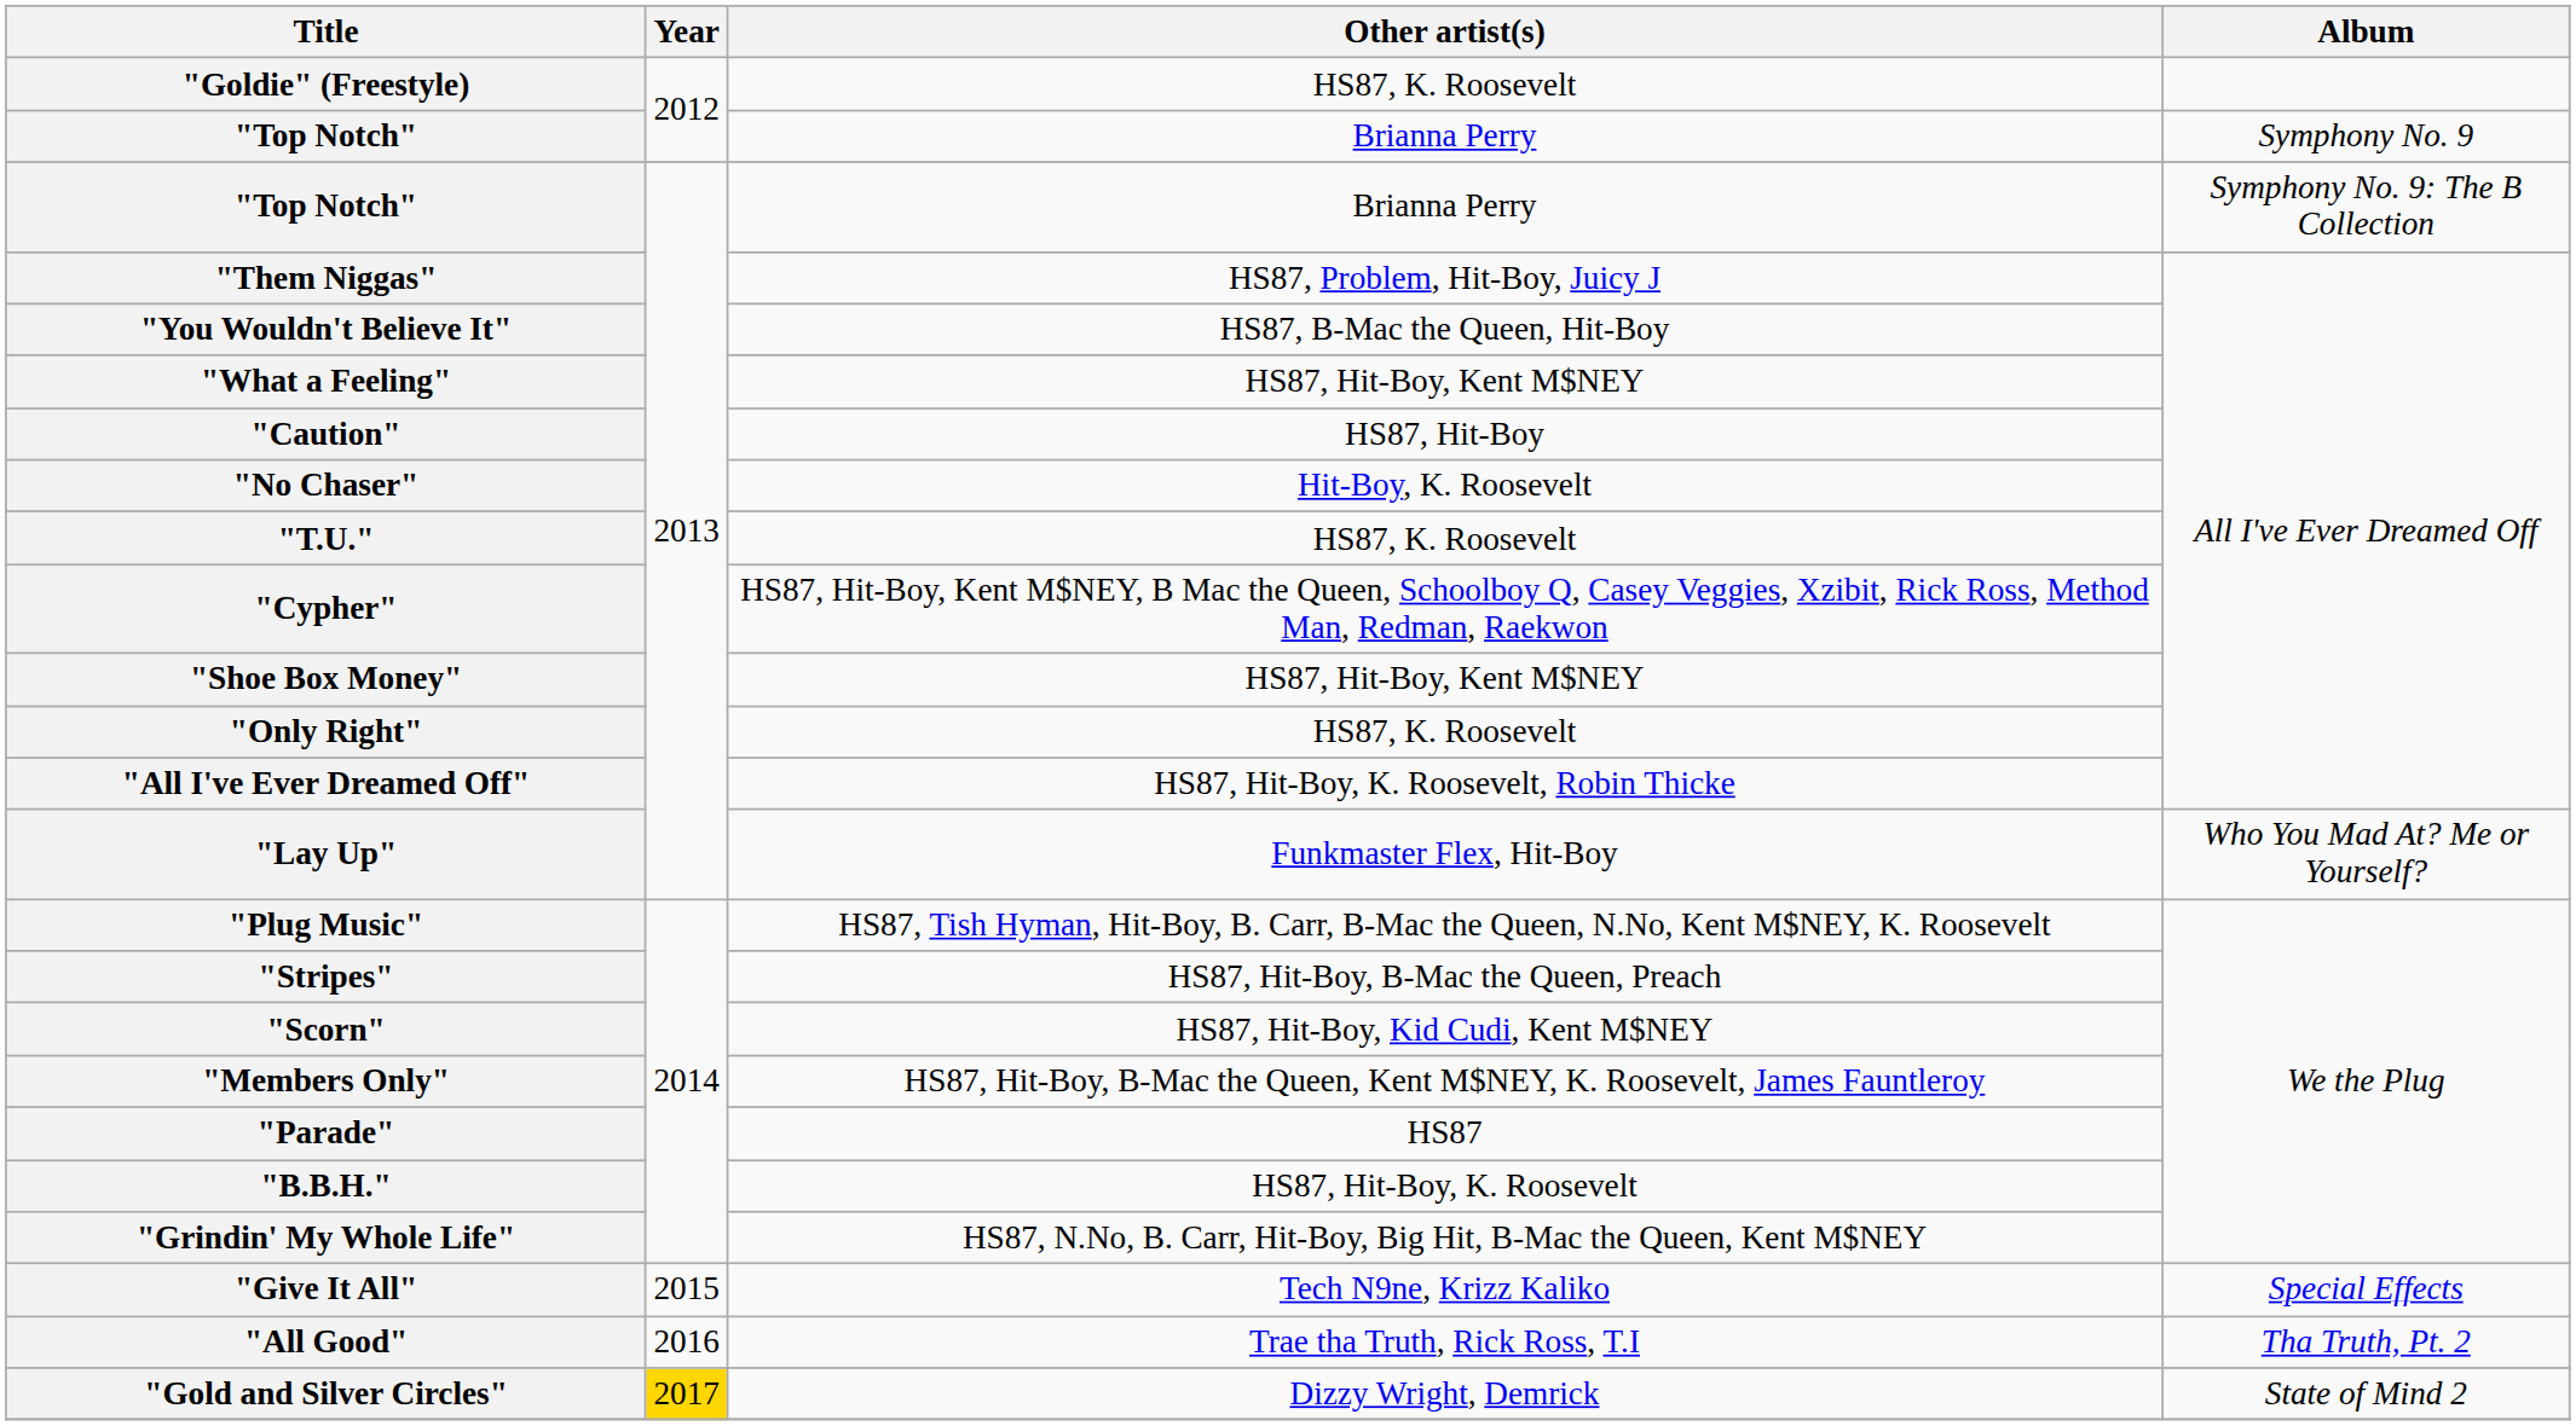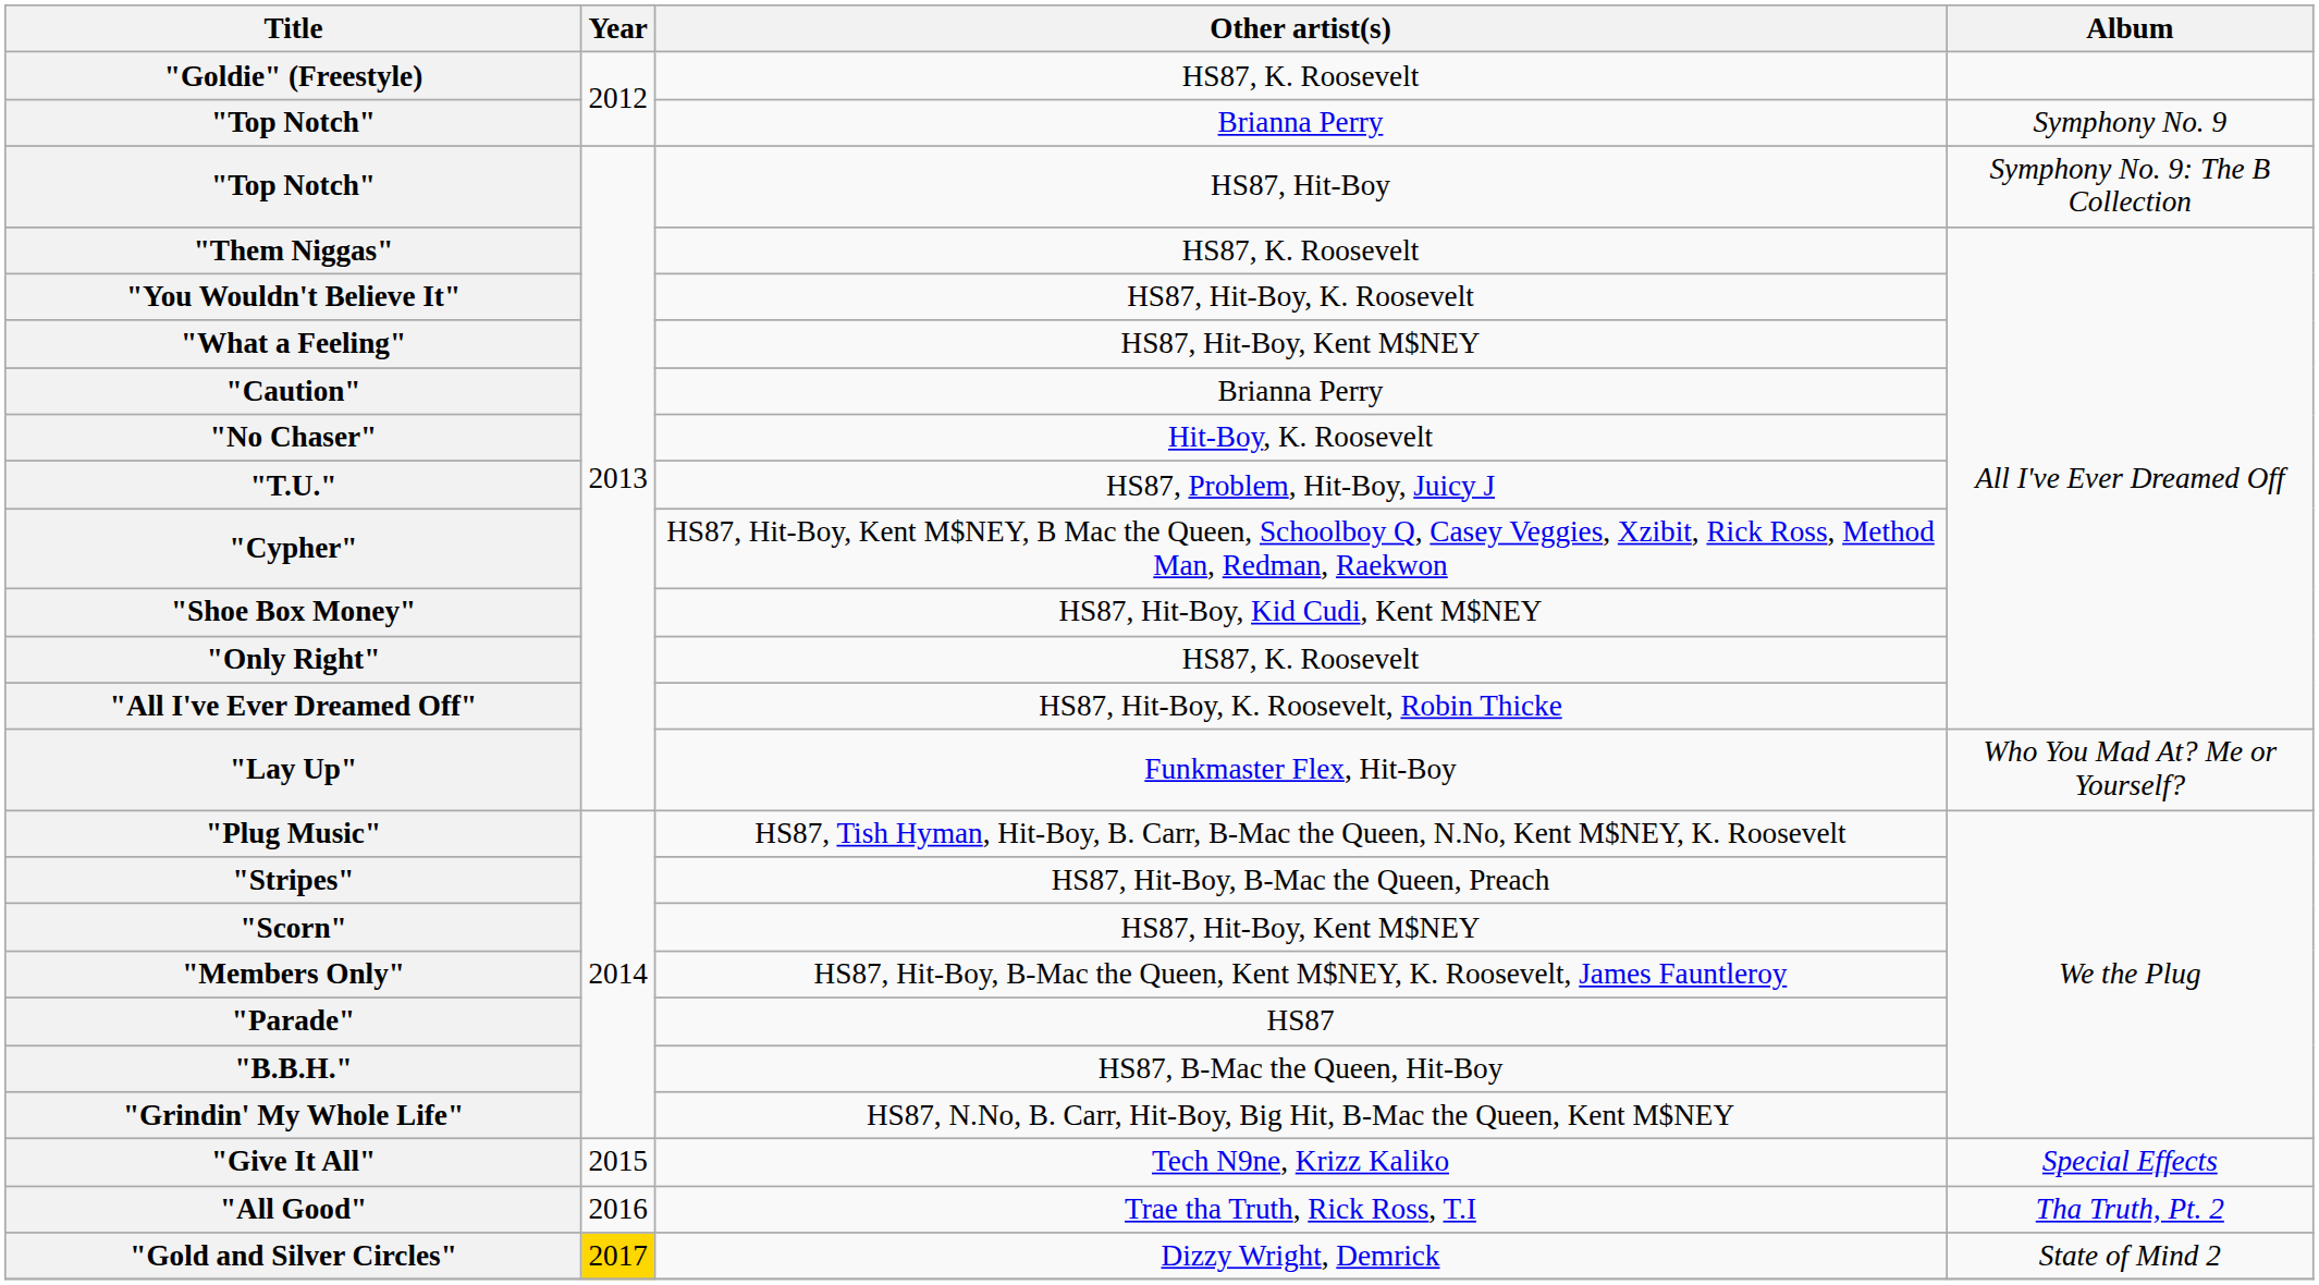 <table class="wikitable plainrowheaders" style="text-align:center;" border="1">
 <tr>
 <th scope="col" style="width:19em;">Title</th>
 <th scope="col">Year</th>
 <th scope="col">Other artist(s)</th>
 <th scope="col">Album</th>
 </tr>
 <tr>
 <th scope="row">"Goldie" (Freestyle)</th>
 <td rowspan="2">2012</td>
 <td>HS87, K. Roosevelt</td>
 <td></td>
 </tr>
 <tr>
 <th scope="row">"Top Notch"</th>
 <td><a href='#'>Brianna Perry</a></td>
 <td><em>Symphony No. 9</em></td>
 </tr>
 <tr>
 <th scope="row">"Top Notch"</th>
 <td rowspan="12">2013</td>
-<td>Brianna Perry</td>
+<td>HS87, Hit-Boy</td>
 <td><em>Symphony No. 9: The B Collection</em></td>
 </tr>
 <tr>
 <th scope="row">"Them Niggas"</th>
-<td>HS87, <a href='#'>Problem</a>, Hit-Boy, <a href='#'>Juicy J</a></td>
+<td>HS87, K. Roosevelt</td>
 <td rowspan="10"><em>All I've Ever Dreamed Off</em></td>
 </tr>
 <tr>
 <th scope="row">"You Wouldn't Believe It"</th>
-<td>HS87, B-Mac the Queen, Hit-Boy</td>
+<td>HS87, Hit-Boy, K. Roosevelt</td>
 </tr>
 <tr>
 <th scope="row">"What a Feeling"</th>
 <td>HS87, Hit-Boy, Kent M$NEY</td>
 </tr>
 <tr>
 <th scope="row">"Caution"</th>
-<td>HS87, Hit-Boy</td>
+<td>Brianna Perry</td>
 </tr>
 <tr>
 <th scope="row">"No Chaser"</th>
 <td><a href='#'>Hit-Boy</a>, K. Roosevelt</td>
 </tr>
 <tr>
 <th scope="row">"T.U."</th>
-<td>HS87, K. Roosevelt</td>
+<td>HS87, <a href='#'>Problem</a>, Hit-Boy, <a href='#'>Juicy J</a></td>
 </tr>
 <tr>
 <th scope="row">"Cypher"</th>
 <td>HS87, Hit-Boy, Kent M$NEY, B Mac the Queen, <a href='#'>Schoolboy Q</a>, <a href='#'>Casey Veggies</a>, <a href='#'>Xzibit</a>, <a href='#'>Rick Ross</a>, <a href='#'>Method Man</a>, <a href='#'>Redman</a>, <a href='#'>Raekwon</a></td>
 </tr>
 <tr>
 <th scope="row">"Shoe Box Money"</th>
-<td>HS87, Hit-Boy, Kent M$NEY</td>
+<td>HS87, Hit-Boy, <a href='#'>Kid Cudi</a>, Kent M$NEY</td>
 </tr>
 <tr>
 <th scope="row">"Only Right"</th>
 <td>HS87, K. Roosevelt</td>
 </tr>
 <tr>
 <th scope="row">"All I've Ever Dreamed Off"</th>
 <td>HS87, Hit-Boy, K. Roosevelt, <a href='#'>Robin Thicke</a></td>
 </tr>
 <tr>
 <th scope="row">"Lay Up"</th>
 <td><a href='#'>Funkmaster Flex</a>, Hit-Boy</td>
 <td><em>Who You Mad At? Me or Yourself?</em></td>
 </tr>
 <tr>
 <th scope="row">"Plug Music"</th>
 <td rowspan="7">2014</td>
 <td>HS87, <a href='#'>Tish Hyman</a>, Hit-Boy, B. Carr, B-Mac the Queen, N.No, Kent M$NEY, K. Roosevelt</td>
 <td rowspan="7"><em>We the Plug</em></td>
 </tr>
 <tr>
 <th scope="row">"Stripes"</th>
 <td>HS87, Hit-Boy, B-Mac the Queen, Preach</td>
 </tr>
 <tr>
 <th scope="row">"Scorn"</th>
-<td>HS87, Hit-Boy, <a href='#'>Kid Cudi</a>, Kent M$NEY</td>
+<td>HS87, Hit-Boy, Kent M$NEY</td>
 </tr>
 <tr>
 <th scope="row">"Members Only"</th>
 <td>HS87, Hit-Boy, B-Mac the Queen, Kent M$NEY, K. Roosevelt, <a href='#'>James Fauntleroy</a></td>
 </tr>
 <tr>
 <th scope="row">"Parade"</th>
 <td>HS87</td>
 </tr>
 <tr>
 <th scope="row">"B.B.H."</th>
-<td>HS87, Hit-Boy, K. Roosevelt</td>
+<td>HS87, B-Mac the Queen, Hit-Boy</td>
 </tr>
 <tr>
 <th scope="row">"Grindin' My Whole Life"</th>
 <td>HS87, N.No, B. Carr, Hit-Boy, Big Hit, B-Mac the Queen, Kent M$NEY</td>
 </tr>
 <tr>
 <th scope="row">"Give It All"</th>
 <td>2015</td>
 <td><a href='#'>Tech N9ne</a>, <a href='#'>Krizz Kaliko</a></td>
 <td><em><a href='#'>Special Effects</a></em></td>
 </tr>
 <tr>
 <th scope="row">"All Good"</th>
 <td>2016</td>
 <td><a href='#'>Trae tha Truth</a>, <a href='#'>Rick Ross</a>, <a href='#'>T.I</a></td>
 <td><em><a href='#'>Tha Truth, Pt. 2</a></em></td>
 </tr>
 <tr>
 <th scope="row">"Gold and Silver Circles"</th>
 <td style="background: gold;">2017</td>
 <td><a href='#'>Dizzy Wright</a>, <a href='#'>Demrick</a></td>
 <td><em>State of Mind 2</em></td>
 </tr>
 <tr>
 </tr>
 </table>
